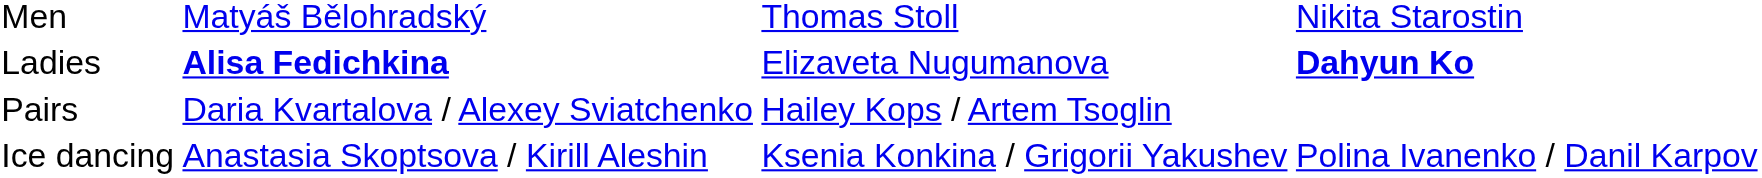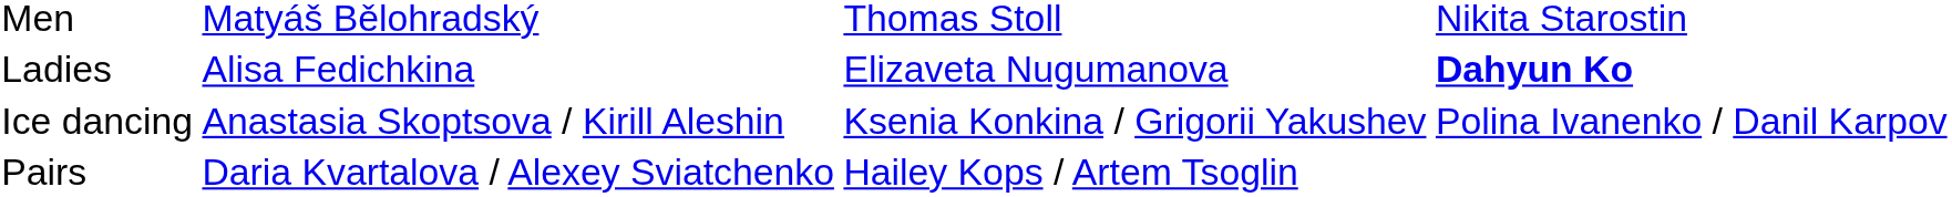 <table>
 <tr>
 <td>Men</td>
 <td> <a href='#'>Matyáš Bělohradský</a></td>
 <td> <a href='#'>Thomas Stoll</a></td>
 <td> <a href='#'>Nikita Starostin</a></td>
 </tr>
 <tr>
 <td>Ladies</td>
-<td><strong> <a href='#'>Alisa Fedichkina</a></strong></td>
+<td> <a href='#'>Alisa Fedichkina</a></td>
 <td> <a href='#'>Elizaveta Nugumanova</a></td>
 <td><strong> <a href='#'>Dahyun Ko</a></strong></td>
+</tr>
+<tr>
+<td>Ice dancing</td>
+<td> <a href='#'>Anastasia Skoptsova</a> / <a href='#'>Kirill Aleshin</a></td>
+<td> <a href='#'>Ksenia Konkina</a> / <a href='#'>Grigorii Yakushev</a></td>
+<td> <a href='#'>Polina Ivanenko</a> / <a href='#'>Danil Karpov</a></td>
 </tr>
 <tr>
 <td>Pairs</td>
 <td> <a href='#'>Daria Kvartalova</a> / <a href='#'>Alexey Sviatchenko</a></td>
 <td> <a href='#'>Hailey Kops</a> / <a href='#'>Artem Tsoglin</a></td>
 <td></td>
 </tr>
-<tr>
-<td>Ice dancing</td>
-<td> <a href='#'>Anastasia Skoptsova</a> / <a href='#'>Kirill Aleshin</a></td>
-<td> <a href='#'>Ksenia Konkina</a> / <a href='#'>Grigorii Yakushev</a></td>
-<td> <a href='#'>Polina Ivanenko</a> / <a href='#'>Danil Karpov</a></td>
-</tr>
 </table>
